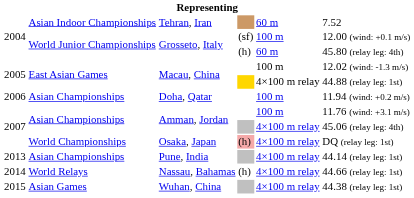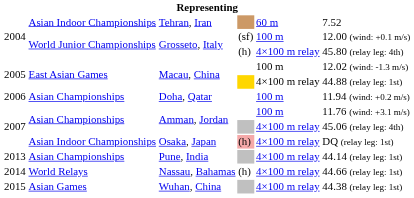 <table>
 <tr>
 <th colspan="6">Representing </th>
 </tr>
 <tr>
 <td rowspan=3>2004</td>
 <td><a href='#'>Asian Indoor Championships</a></td>
 <td><a href='#'>Tehran</a>, <a href='#'>Iran</a></td>
 <td bgcolor=cc9966></td>
 <td><a href='#'>60 m</a></td>
 <td>7.52</td>
 </tr>
 <tr>
 <td rowspan=2><a href='#'>World Junior Championships</a></td>
 <td rowspan=2><a href='#'>Grosseto</a>, <a href='#'>Italy</a></td>
 <td> (sf)</td>
 <td><a href='#'>100 m</a></td>
 <td>12.00 <small>(wind: +0.1 m/s)</small></td>
 </tr>
 <tr>
 <td> (h)</td>
-<td><a href='#'>60 m</a></td>
+<td><a href='#'>4×100 m relay</a></td>
 <td>45.80 <small>(relay leg: 4th)</small> <strong></strong></td>
 </tr>
 <tr>
 <td rowspan=2>2005</td>
 <td rowspan=2><a href='#'>East Asian Games</a></td>
 <td rowspan=2><a href='#'>Macau</a>, <a href='#'>China</a></td>
 <td></td>
 <td>100 m</td>
 <td>12.02 <small>(wind: -1.3 m/s)</small></td>
 </tr>
 <tr>
 <td bgcolor="gold"></td>
 <td>4×100 m relay</td>
 <td>44.88 <small>(relay leg: 1st)</small></td>
 </tr>
 <tr>
 <td>2006</td>
 <td><a href='#'>Asian Championships</a></td>
 <td><a href='#'>Doha</a>, <a href='#'>Qatar</a></td>
 <td></td>
 <td><a href='#'>100 m</a></td>
 <td>11.94 <small>(wind: +0.2 m/s)</small></td>
 </tr>
 <tr>
 <td rowspan=3>2007</td>
 <td rowspan=2><a href='#'>Asian Championships</a></td>
 <td rowspan=2><a href='#'>Amman</a>, <a href='#'>Jordan</a></td>
 <td></td>
 <td><a href='#'>100 m</a></td>
 <td>11.76 <small>(wind: +3.1 m/s)</small></td>
 </tr>
 <tr>
 <td bgcolor="silver"></td>
 <td><a href='#'>4×100 m relay</a></td>
 <td>45.06 <small>(relay leg: 4th)</small></td>
 </tr>
 <tr>
-<td><a href='#'>World Championships</a></td>
+<td><a href='#'>Asian Indoor Championships</a></td>
 <td><a href='#'>Osaka</a>, <a href='#'>Japan</a></td>
 <td style="background:#F5A9A9;"> (h)</td>
 <td><a href='#'>4×100 m relay</a></td>
 <td>DQ <small>(relay leg: 1st)</small></td>
 </tr>
 <tr>
 <td>2013</td>
 <td><a href='#'>Asian Championships</a></td>
 <td><a href='#'>Pune</a>, <a href='#'>India</a></td>
 <td bgcolor="silver"></td>
 <td><a href='#'>4×100 m relay</a></td>
 <td>44.14 <small>(relay leg: 1st)</small></td>
 </tr>
 <tr>
 <td>2014</td>
 <td><a href='#'>World Relays</a></td>
 <td><a href='#'>Nassau</a>, <a href='#'>Bahamas</a></td>
 <td> (h)</td>
 <td><a href='#'>4×100 m relay</a></td>
 <td>44.66 <small>(relay leg: 1st)</small></td>
 </tr>
 <tr>
 <td>2015</td>
 <td><a href='#'>Asian Games</a></td>
 <td><a href='#'>Wuhan</a>, <a href='#'>China</a></td>
 <td bgcolor="silver"></td>
 <td><a href='#'>4×100 m relay</a></td>
 <td>44.38 <small>(relay leg: 1st)</small></td>
 </tr>
 <tr>
 </tr>
 </table>
